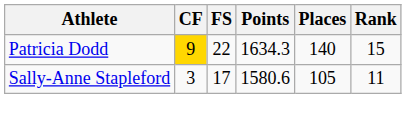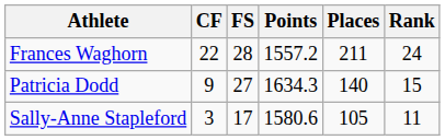 <table class="wikitable" border="1" style="font-size:90%">
 <tr>
 <th>Athlete</th>
 <th>CF</th>
 <th>FS</th>
 <th>Points</th>
 <th>Places</th>
 <th>Rank</th>
 </tr>
 <tr align=center>
+<td align=left><a href='#'>Frances Waghorn</a></td>
+<td>22</td>
+<td>28</td>
+<td>1557.2</td>
+<td>211</td>
+<td>24</td>
+</tr>
+<tr align=center>
 <td align=left><a href='#'>Patricia Dodd</a></td>
-<td style="background: gold;">9</td>
-<td>22</td>
+<td>9</td>
+<td>27</td>
 <td>1634.3</td>
 <td>140</td>
 <td>15</td>
 </tr>
 <tr align=center>
 <td align=left><a href='#'>Sally-Anne Stapleford</a></td>
 <td>3</td>
 <td>17</td>
 <td>1580.6</td>
 <td>105</td>
 <td>11</td>
 </tr>
 </table>
